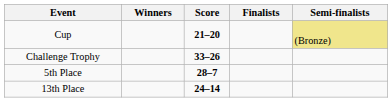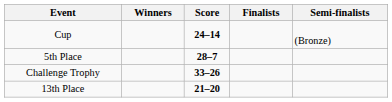 <table class="wikitable" width=600 style="text-align: center">
 <tr>
 <th>Event</th>
 <th>Winners</th>
 <th>Score</th>
 <th>Finalists</th>
 <th>Semi-finalists</th>
 </tr>
 <tr>
 <td>Cup</td>
 <td align=left><strong></strong></td>
-<td><strong>21–20</strong></td>
+<td><strong>24–14</strong></td>
 <td align=left></td>
-<td align=left style="background: khaki;"><br>(Bronze)<br></td>
+<td align=left><br>(Bronze)<br></td>
+</tr>
+<tr>
+<td>5th Place</td>
+<td align=left><strong></strong></td>
+<td><strong>28–7</strong></td>
+<td align=left></td>
+<td align=left><br></td>
 </tr>
 <tr>
 <td>Challenge Trophy</td>
 <td align=left><strong></strong></td>
 <td><strong>33–26</strong></td>
 <td align=left></td>
 <td align=left><br></td>
 </tr>
 <tr>
-<td>5th Place</td>
-<td align=left><strong></strong></td>
-<td><strong>28–7</strong></td>
-<td align=left></td>
-<td align=left><br></td>
-</tr>
-<tr>
 <td>13th Place</td>
 <td align=left><strong></strong></td>
-<td><strong>24–14</strong></td>
+<td><strong>21–20</strong></td>
 <td align=left></td>
 <td align=left><br></td>
 </tr>
 </table>
